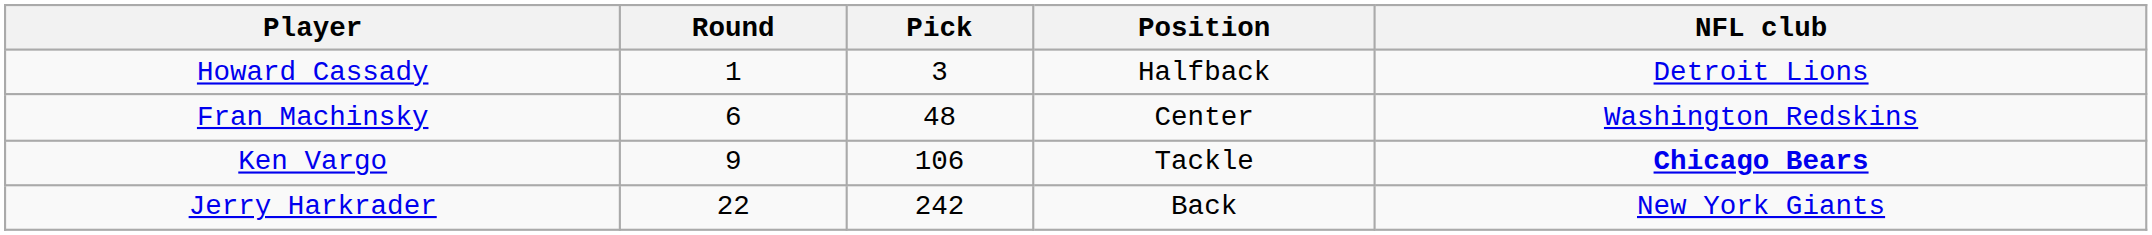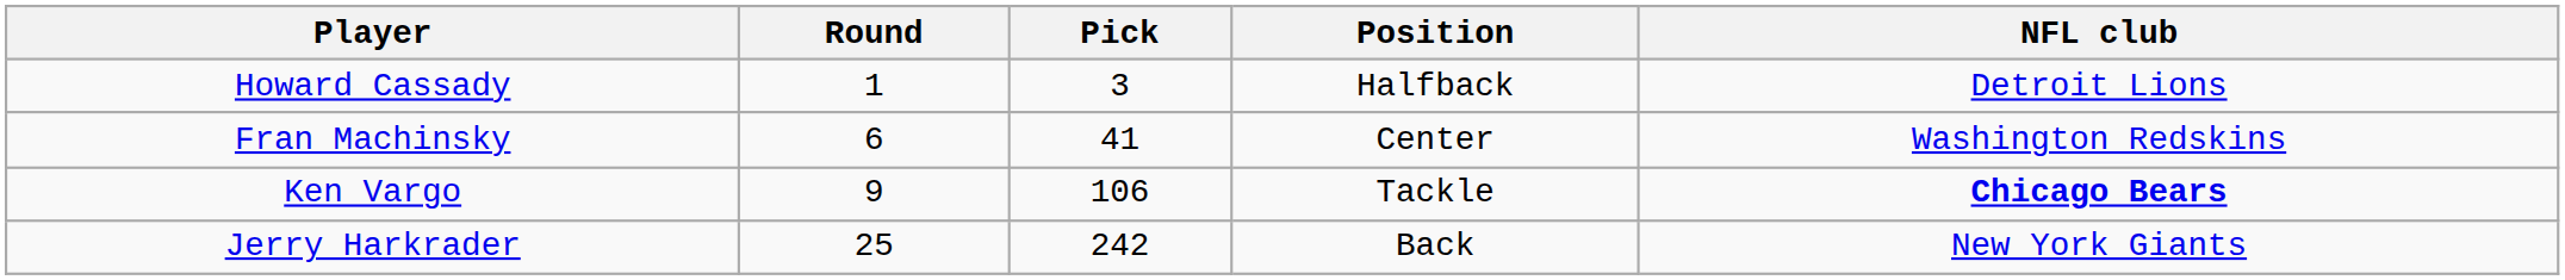 <table class="wikitable" width="80%">
 <tr>
 <th>Player</th>
 <th>Round</th>
 <th>Pick</th>
 <th>Position</th>
 <th>NFL club</th>
 </tr>
 <tr align="center" bgcolor="">
 <td><a href='#'>Howard Cassady</a></td>
 <td>1</td>
 <td>3</td>
 <td>Halfback</td>
 <td><a href='#'>Detroit Lions</a></td>
 </tr>
 <tr align="center" bgcolor="">
 <td><a href='#'>Fran Machinsky</a></td>
 <td>6</td>
-<td>48</td>
+<td>41</td>
 <td>Center</td>
 <td><a href='#'>Washington Redskins</a></td>
 </tr>
 <tr align="center" bgcolor="">
 <td><a href='#'>Ken Vargo</a></td>
 <td>9</td>
 <td>106</td>
 <td>Tackle</td>
 <td><strong><a href='#'>Chicago Bears</a></strong></td>
 </tr>
 <tr align="center" bgcolor="">
 <td><a href='#'>Jerry Harkrader</a></td>
-<td>22</td>
+<td>25</td>
 <td>242</td>
 <td>Back</td>
 <td><a href='#'>New York Giants</a></td>
 </tr>
 </table>
